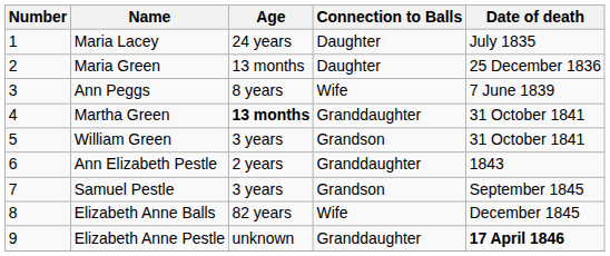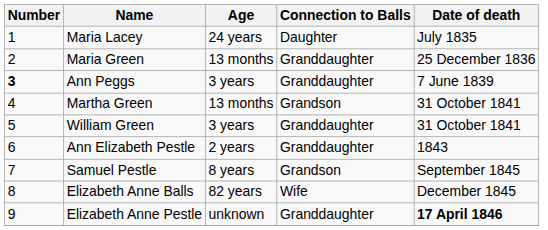 <table class="wikitable sortable">
 <tr>
 <th>Number</th>
 <th>Name</th>
 <th>Age</th>
 <th>Connection to Balls</th>
 <th>Date of death</th>
 </tr>
 <tr>
 <td>1</td>
 <td>Maria Lacey</td>
 <td>24 years</td>
 <td>Daughter</td>
 <td>July 1835</td>
 </tr>
 <tr>
 <td>2</td>
 <td>Maria Green</td>
 <td>13 months</td>
-<td>Daughter</td>
+<td>Granddaughter</td>
 <td>25 December 1836</td>
 </tr>
 <tr>
-<td>3</td>
+<td><strong>3</strong></td>
 <td>Ann Peggs</td>
-<td>8 years</td>
-<td>Wife</td>
+<td>3 years</td>
+<td>Granddaughter</td>
 <td>7 June 1839</td>
 </tr>
 <tr>
 <td>4</td>
 <td>Martha Green</td>
-<td><strong>13 months</strong></td>
-<td>Granddaughter</td>
+<td>13 months</td>
+<td>Grandson</td>
 <td>31 October 1841</td>
 </tr>
 <tr>
 <td>5</td>
 <td>William Green</td>
 <td>3 years</td>
-<td>Grandson</td>
+<td>Granddaughter</td>
 <td>31 October 1841</td>
 </tr>
 <tr>
 <td>6</td>
 <td>Ann Elizabeth Pestle</td>
 <td>2 years</td>
 <td>Granddaughter</td>
 <td>1843</td>
 </tr>
 <tr>
 <td>7</td>
 <td>Samuel Pestle</td>
-<td>3 years</td>
+<td>8 years</td>
 <td>Grandson</td>
 <td>September 1845</td>
 </tr>
 <tr>
 <td>8</td>
 <td>Elizabeth Anne Balls</td>
 <td>82 years</td>
 <td>Wife</td>
 <td>December 1845</td>
 </tr>
 <tr>
 <td>9</td>
 <td>Elizabeth Anne Pestle</td>
 <td>unknown</td>
 <td>Granddaughter</td>
 <td><strong>17 April 1846</strong></td>
 </tr>
 <tr>
 </tr>
 </table>
